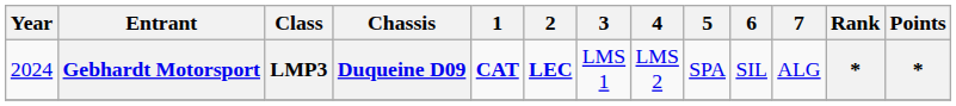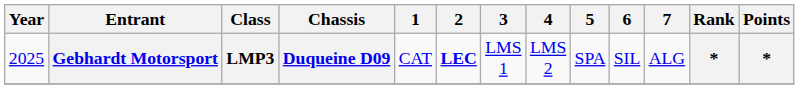 <table class="wikitable" style="text-align:center; font-size:85%">
 <tr>
 <th>Year</th>
 <th>Entrant</th>
 <th>Class</th>
 <th>Chassis</th>
 <th>1</th>
 <th>2</th>
 <th>3</th>
 <th>4</th>
 <th>5</th>
 <th>6</th>
 <th>7</th>
 <th>Rank</th>
 <th>Points</th>
 </tr>
 <tr>
-<td><a href='#'>2024</a></td>
+<td><a href='#'>2025</a></td>
 <th nowrap><a href='#'>Gebhardt Motorsport</a></th>
 <th>LMP3</th>
 <th nowrap><a href='#'>Duqueine D09</a></th>
-<td><strong><a href='#'>CAT</a></strong></td>
+<td><a href='#'>CAT</a></td>
 <td><strong><a href='#'>LEC</a></strong></td>
 <td><a href='#'>LMS<br>1</a></td>
 <td><a href='#'>LMS<br>2</a></td>
 <td><a href='#'>SPA</a></td>
 <td><a href='#'>SIL</a></td>
 <td><a href='#'>ALG</a></td>
 <th>*</th>
 <th>*</th>
 </tr>
 <tr>
 </tr>
 </table>
